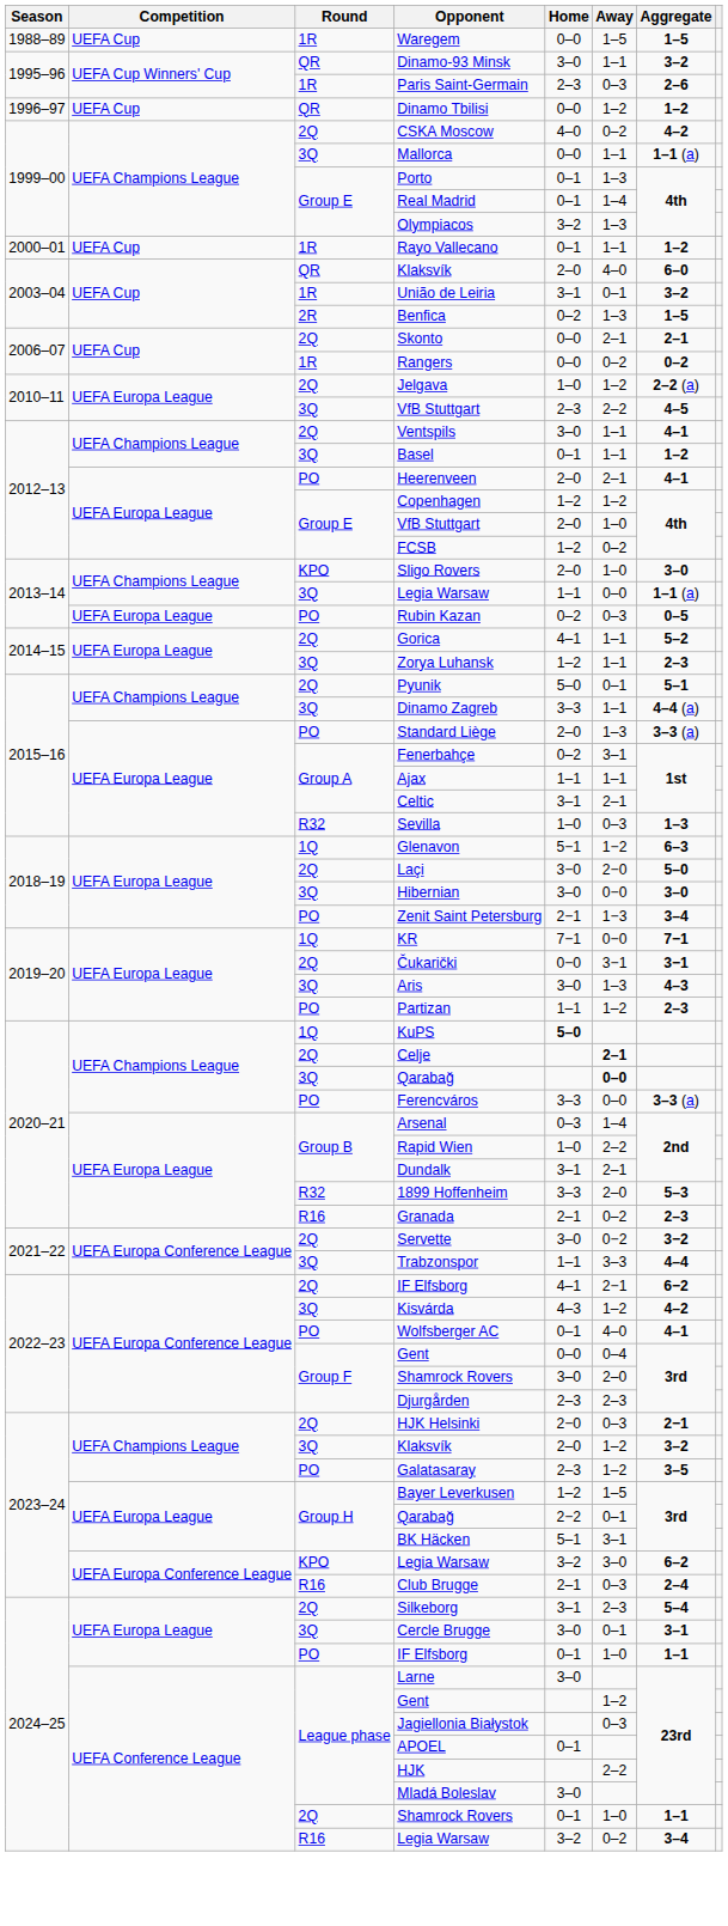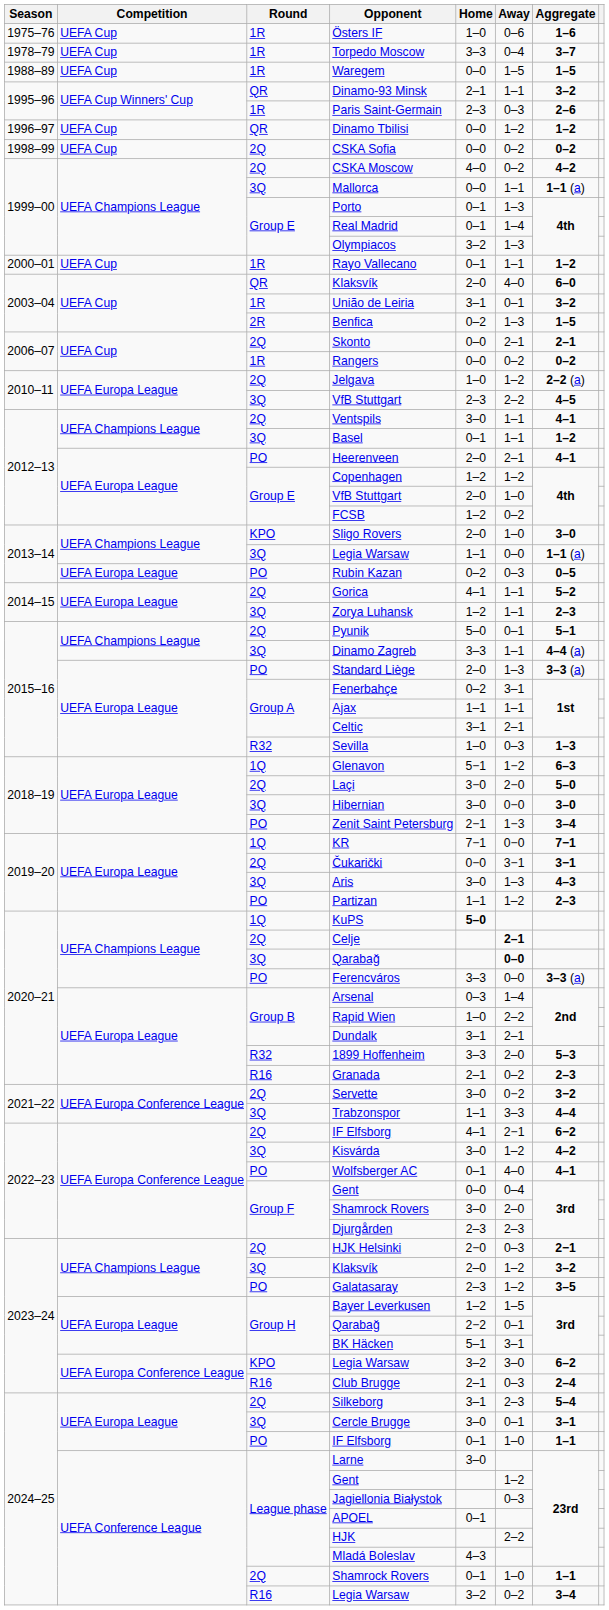 <table class="wikitable">
 <tr>
 <th>Season</th>
 <th>Competition</th>
 <th>Round</th>
 <th>Opponent</th>
 <th>Home</th>
 <th>Away</th>
 <th>Aggregate</th>
 <th></th>
+</tr>
+<tr>
+<td>1975–76</td>
+<td><a href='#'>UEFA Cup</a></td>
+<td><a href='#'>1R</a></td>
+<td> <a href='#'>Östers IF</a></td>
+<td style="text-align:center;">1–0</td>
+<td style="text-align:center;">0–6</td>
+<td style="text-align:center;"><strong>1–6</strong></td>
+<td> </td>
+</tr>
+<tr>
+<td>1978–79</td>
+<td><a href='#'>UEFA Cup</a></td>
+<td><a href='#'>1R</a></td>
+<td> <a href='#'>Torpedo Moscow</a></td>
+<td style="text-align:center;">3–3</td>
+<td style="text-align:center;">0–4</td>
+<td style="text-align:center;"><strong>3–7</strong></td>
+<td> </td>
 </tr>
 <tr>
 <td>1988–89</td>
 <td><a href='#'>UEFA Cup</a></td>
 <td><a href='#'>1R</a></td>
 <td> <a href='#'>Waregem</a></td>
 <td style="text-align:center;">0–0</td>
 <td style="text-align:center;">1–5</td>
 <td style="text-align:center;"><strong>1–5</strong></td>
 <td> </td>
 </tr>
 <tr>
 <td rowspan="2">1995–96</td>
 <td rowspan="2"><a href='#'>UEFA Cup Winners' Cup</a></td>
 <td><a href='#'>QR</a></td>
 <td> <a href='#'>Dinamo-93 Minsk</a></td>
-<td style="text-align:center;">3–0</td>
+<td style="text-align:center;">2–1</td>
 <td style="text-align:center;">1–1</td>
 <td style="text-align:center;"><strong>3–2</strong></td>
 <td></td>
 </tr>
 <tr>
 <td><a href='#'>1R</a></td>
 <td> <a href='#'>Paris Saint-Germain</a></td>
 <td style="text-align:center;">2–3</td>
 <td style="text-align:center;">0–3</td>
 <td style="text-align:center;"><strong>2–6</strong></td>
 <td></td>
 </tr>
 <tr>
 <td>1996–97</td>
 <td><a href='#'>UEFA Cup</a></td>
 <td><a href='#'>QR</a></td>
 <td> <a href='#'>Dinamo Tbilisi</a></td>
 <td style="text-align:center;">0–0</td>
 <td style="text-align:center;">1–2</td>
 <td style="text-align:center;"><strong>1–2</strong></td>
+<td> </td>
+</tr>
+<tr>
+<td>1998–99</td>
+<td><a href='#'>UEFA Cup</a></td>
+<td><a href='#'>2Q</a></td>
+<td> <a href='#'>CSKA Sofia</a></td>
+<td style="text-align:center;">0–0</td>
+<td style="text-align:center;">0–2</td>
+<td style="text-align:center;"><strong>0–2</strong></td>
 <td> </td>
 </tr>
 <tr>
 <td rowspan="5">1999–00</td>
 <td rowspan="5"><a href='#'>UEFA Champions League</a></td>
 <td><a href='#'>2Q</a></td>
 <td> <a href='#'>CSKA Moscow</a></td>
 <td style="text-align:center;">4–0</td>
 <td style="text-align:center;">0–2</td>
 <td style="text-align:center;"><strong>4–2</strong></td>
 <td> </td>
 </tr>
 <tr>
 <td><a href='#'>3Q</a></td>
 <td> <a href='#'>Mallorca</a></td>
 <td style="text-align:center;">0–0</td>
 <td style="text-align:center;">1–1</td>
 <td style="text-align:center;"><strong>1–1</strong> (<a href='#'>a</a>)</td>
 <td> </td>
 </tr>
 <tr>
 <td rowspan="3"><a href='#'>Group E</a></td>
 <td> <a href='#'>Porto</a></td>
 <td style="text-align:center;">0–1</td>
 <td style="text-align:center;">1–3</td>
 <td style="text-align:center;" rowspan=3><strong>4th</strong></td>
 <td> </td>
 </tr>
 <tr>
 <td> <a href='#'>Real Madrid</a></td>
 <td style="text-align:center;">0–1</td>
 <td style="text-align:center;">1–4</td>
 <td> </td>
 </tr>
 <tr>
 <td> <a href='#'>Olympiacos</a></td>
 <td style="text-align:center;">3–2</td>
 <td style="text-align:center;">1–3</td>
 <td> </td>
 </tr>
 <tr>
 <td>2000–01</td>
 <td><a href='#'>UEFA Cup</a></td>
 <td><a href='#'>1R</a></td>
 <td> <a href='#'>Rayo Vallecano</a></td>
 <td style="text-align:center;">0–1</td>
 <td style="text-align:center;">1–1</td>
 <td style="text-align:center;"><strong>1–2</strong></td>
 <td> </td>
 </tr>
 <tr>
 <td rowspan="3">2003–04</td>
 <td rowspan="3"><a href='#'>UEFA Cup</a></td>
 <td><a href='#'>QR</a></td>
 <td> <a href='#'>Klaksvík</a></td>
 <td style="text-align:center;">2–0</td>
 <td style="text-align:center;">4–0</td>
 <td style="text-align:center;"><strong>6–0</strong></td>
 <td> </td>
 </tr>
 <tr>
 <td><a href='#'>1R</a></td>
 <td> <a href='#'>União de Leiria</a></td>
 <td style="text-align:center;">3–1</td>
 <td style="text-align:center;">0–1</td>
 <td style="text-align:center;"><strong>3–2</strong></td>
 <td> </td>
 </tr>
 <tr>
 <td><a href='#'>2R</a></td>
 <td> <a href='#'>Benfica</a></td>
 <td style="text-align:center;">0–2</td>
 <td style="text-align:center;">1–3</td>
 <td style="text-align:center;"><strong>1–5</strong></td>
 <td> </td>
 </tr>
 <tr>
 <td rowspan="2">2006–07</td>
 <td rowspan="2"><a href='#'>UEFA Cup</a></td>
 <td><a href='#'>2Q</a></td>
 <td> <a href='#'>Skonto</a></td>
 <td style="text-align:center;">0–0</td>
 <td style="text-align:center;">2–1</td>
 <td style="text-align:center;"><strong>2–1</strong></td>
 <td> </td>
 </tr>
 <tr>
 <td><a href='#'>1R</a></td>
 <td> <a href='#'>Rangers</a></td>
 <td style="text-align:center;">0–0</td>
 <td style="text-align:center;">0–2</td>
 <td style="text-align:center;"><strong>0–2</strong></td>
 <td> </td>
 </tr>
 <tr>
 <td rowspan="2">2010–11</td>
 <td rowspan="2"><a href='#'>UEFA Europa League</a></td>
 <td><a href='#'>2Q</a></td>
 <td> <a href='#'>Jelgava</a></td>
 <td style="text-align:center;">1–0</td>
 <td style="text-align:center;">1–2</td>
 <td style="text-align:center;"><strong>2–2</strong> (<a href='#'>a</a>)</td>
 <td> </td>
 </tr>
 <tr>
 <td><a href='#'>3Q</a></td>
 <td> <a href='#'>VfB Stuttgart</a></td>
 <td style="text-align:center;">2–3</td>
 <td style="text-align:center;">2–2</td>
 <td style="text-align:center;"><strong>4–5</strong></td>
 <td> </td>
 </tr>
 <tr>
 <td rowspan="6">2012–13</td>
 <td rowspan="2"><a href='#'>UEFA Champions League</a></td>
 <td><a href='#'>2Q</a></td>
 <td> <a href='#'>Ventspils</a></td>
 <td style="text-align:center;">3–0</td>
 <td style="text-align:center;">1–1</td>
 <td style="text-align:center;"><strong>4–1</strong></td>
 <td> </td>
 </tr>
 <tr>
 <td><a href='#'>3Q</a></td>
 <td> <a href='#'>Basel</a></td>
 <td style="text-align:center;">0–1</td>
 <td style="text-align:center;">1–1</td>
 <td style="text-align:center;"><strong>1–2</strong></td>
 <td> </td>
 </tr>
 <tr>
 <td rowspan="4"><a href='#'>UEFA Europa League</a></td>
 <td><a href='#'>PO</a></td>
 <td> <a href='#'>Heerenveen</a></td>
 <td style="text-align:center;">2–0</td>
 <td style="text-align:center;">2–1</td>
 <td style="text-align:center;"><strong>4–1</strong></td>
 <td> </td>
 </tr>
 <tr>
 <td rowspan="3"><a href='#'>Group E</a></td>
 <td> <a href='#'>Copenhagen</a></td>
 <td style="text-align:center;">1–2</td>
 <td style="text-align:center;">1–2</td>
 <td style="text-align:center;" rowspan=3><strong>4th</strong></td>
 <td> </td>
 </tr>
 <tr>
 <td> <a href='#'>VfB Stuttgart</a></td>
 <td style="text-align:center;">2–0</td>
 <td style="text-align:center;">1–0</td>
 <td> </td>
 </tr>
 <tr>
 <td> <a href='#'>FCSB</a></td>
 <td style="text-align:center;">1–2</td>
 <td style="text-align:center;">0–2</td>
 <td> </td>
 </tr>
 <tr>
 <td rowspan="3">2013–14</td>
 <td rowspan="2"><a href='#'>UEFA Champions League</a></td>
 <td><a href='#'>KPO</a></td>
 <td> <a href='#'>Sligo Rovers</a></td>
 <td style="text-align:center;">2–0</td>
 <td style="text-align:center;">1–0</td>
 <td style="text-align:center;"><strong>3–0</strong></td>
 <td> </td>
 </tr>
 <tr>
 <td><a href='#'>3Q</a></td>
 <td> <a href='#'>Legia Warsaw</a></td>
 <td style="text-align:center;">1–1</td>
 <td style="text-align:center;">0–0</td>
 <td style="text-align:center;"><strong>1–1</strong> (<a href='#'>a</a>)</td>
 <td> </td>
 </tr>
 <tr>
 <td><a href='#'>UEFA Europa League</a></td>
 <td><a href='#'>PO</a></td>
 <td> <a href='#'>Rubin Kazan</a></td>
 <td style="text-align:center;">0–2</td>
 <td style="text-align:center;">0–3</td>
 <td style="text-align:center;"><strong>0–5</strong></td>
 <td> </td>
 </tr>
 <tr>
 <td rowspan="2">2014–15</td>
 <td rowspan="2"><a href='#'>UEFA Europa League</a></td>
 <td><a href='#'>2Q</a></td>
 <td> <a href='#'>Gorica</a></td>
 <td style="text-align:center;">4–1</td>
 <td style="text-align:center;">1–1</td>
 <td style="text-align:center;"><strong>5–2</strong></td>
 <td> </td>
 </tr>
 <tr>
 <td><a href='#'>3Q</a></td>
 <td> <a href='#'>Zorya Luhansk</a></td>
 <td style="text-align:center;">1–2</td>
 <td style="text-align:center;">1–1</td>
 <td style="text-align:center;"><strong>2–3</strong></td>
 <td> </td>
 </tr>
 <tr>
 <td rowspan="7">2015–16</td>
 <td rowspan="2"><a href='#'>UEFA Champions League</a></td>
 <td><a href='#'>2Q</a></td>
 <td> <a href='#'>Pyunik</a></td>
 <td style="text-align:center;">5–0</td>
 <td style="text-align:center;">0–1</td>
 <td style="text-align:center;"><strong>5–1</strong></td>
 <td> </td>
 </tr>
 <tr>
 <td><a href='#'>3Q</a></td>
 <td> <a href='#'>Dinamo Zagreb</a></td>
 <td style="text-align:center;">3–3</td>
 <td style="text-align:center;">1–1</td>
 <td style="text-align:center;"><strong>4–4</strong> (<a href='#'>a</a>)</td>
 <td> </td>
 </tr>
 <tr>
 <td rowspan="5"><a href='#'>UEFA Europa League</a></td>
 <td><a href='#'>PO</a></td>
 <td> <a href='#'>Standard Liège</a></td>
 <td style="text-align:center;">2–0</td>
 <td style="text-align:center;">1–3</td>
 <td style="text-align:center;"><strong>3–3</strong> (<a href='#'>a</a>)</td>
 <td> </td>
 </tr>
 <tr>
 <td rowspan="3"><a href='#'>Group A</a></td>
 <td> <a href='#'>Fenerbahçe</a></td>
 <td style="text-align:center;">0–2</td>
 <td style="text-align:center;">3–1</td>
 <td style="text-align:center;" rowspan=3><strong>1st</strong></td>
 <td> </td>
 </tr>
 <tr>
 <td> <a href='#'>Ajax</a></td>
 <td style="text-align:center;">1–1</td>
 <td style="text-align:center;">1–1</td>
 <td> </td>
 </tr>
 <tr>
 <td> <a href='#'>Celtic</a></td>
 <td style="text-align:center;">3–1</td>
 <td style="text-align:center;">2–1</td>
 <td> </td>
 </tr>
 <tr>
 <td><a href='#'>R32</a></td>
 <td> <a href='#'>Sevilla</a></td>
 <td style="text-align:center;">1–0</td>
 <td style="text-align:center;">0–3</td>
 <td style="text-align:center;"><strong>1–3</strong></td>
 <td> </td>
 </tr>
 <tr>
 <td rowspan="4">2018–19</td>
 <td rowspan="4"><a href='#'>UEFA Europa League</a></td>
 <td><a href='#'>1Q</a></td>
 <td> <a href='#'>Glenavon</a></td>
 <td style="text-align:center;">5−1</td>
 <td style="text-align:center;">1−2</td>
 <td style="text-align:center;"><strong>6–3</strong></td>
 <td> </td>
 </tr>
 <tr>
 <td><a href='#'>2Q</a></td>
 <td> <a href='#'>Laçi</a></td>
 <td style="text-align:center;">3−0</td>
 <td style="text-align:center;">2−0</td>
 <td style="text-align:center;"><strong>5–0</strong></td>
 <td> </td>
 </tr>
 <tr>
 <td><a href='#'>3Q</a></td>
 <td> <a href='#'>Hibernian</a></td>
 <td style="text-align:center;">3–0</td>
 <td style="text-align:center;">0−0</td>
 <td style="text-align:center;"><strong>3–0</strong></td>
 <td> </td>
 </tr>
 <tr>
 <td><a href='#'>PO</a></td>
 <td> <a href='#'>Zenit Saint Petersburg</a></td>
 <td style="text-align:center;">2−1</td>
 <td style="text-align:center;">1−3</td>
 <td style="text-align:center;"><strong>3–4</strong></td>
 <td> </td>
 </tr>
 <tr>
 <td rowspan="4">2019–20</td>
 <td rowspan="4"><a href='#'>UEFA Europa League</a></td>
 <td><a href='#'>1Q</a></td>
 <td> <a href='#'>KR</a></td>
 <td style="text-align:center;">7−1</td>
 <td style="text-align:center;">0−0</td>
 <td style="text-align:center;"><strong>7−1</strong></td>
 <td> </td>
 </tr>
 <tr>
 <td><a href='#'>2Q</a></td>
 <td> <a href='#'>Čukarički</a></td>
 <td style="text-align:center;">0−0</td>
 <td style="text-align:center;">3−1</td>
 <td style="text-align:center;"><strong>3−1</strong></td>
 <td> </td>
 </tr>
 <tr>
 <td><a href='#'>3Q</a></td>
 <td> <a href='#'>Aris</a></td>
 <td style="text-align:center;">3–0</td>
 <td style="text-align:center;">1–3 </td>
 <td style="text-align:center;"><strong>4–3</strong></td>
 <td> </td>
 </tr>
 <tr>
 <td><a href='#'>PO</a></td>
 <td> <a href='#'>Partizan</a></td>
 <td style="text-align:center;">1–1</td>
 <td style="text-align:center;">1–2</td>
 <td style="text-align:center;"><strong>2–3</strong></td>
 <td> </td>
 </tr>
 <tr>
 <td rowspan="9">2020–21</td>
 <td rowspan="4"><a href='#'>UEFA Champions League</a></td>
 <td><a href='#'>1Q</a></td>
 <td> <a href='#'>KuPS</a></td>
 <td style="text-align:center;"><strong>5–0</strong></td>
 <td></td>
 <td></td>
 <td style="text-align:center;"></td>
 </tr>
 <tr>
 <td><a href='#'>2Q</a></td>
 <td> <a href='#'>Celje</a></td>
 <td></td>
 <td style="text-align:center;"><strong>2–1</strong></td>
 <td></td>
 <td style="text-align:center;"></td>
 </tr>
 <tr>
 <td><a href='#'>3Q</a></td>
 <td> <a href='#'>Qarabağ</a></td>
 <td></td>
 <td style="text-align:center;"><strong>0–0  </strong></td>
 <td></td>
 <td style="text-align:center;"></td>
 </tr>
 <tr>
 <td><a href='#'>PO</a></td>
 <td> <a href='#'>Ferencváros</a></td>
 <td style="text-align:center;">3–3</td>
 <td style="text-align:center;">0–0</td>
 <td style="text-align:center;"><strong>3–3</strong> (<a href='#'>a</a>)</td>
 <td> </td>
 </tr>
 <tr>
 <td rowspan="5"><a href='#'>UEFA Europa League</a></td>
 <td rowspan="3"><a href='#'>Group B</a></td>
 <td> <a href='#'>Arsenal</a></td>
 <td style="text-align:center;">0–3</td>
 <td style="text-align:center;">1–4</td>
 <td style="text-align:center;" rowspan=3><strong>2nd</strong></td>
 <td> </td>
 </tr>
 <tr>
 <td> <a href='#'>Rapid Wien</a></td>
 <td style="text-align:center;">1–0</td>
 <td style="text-align:center;">2–2</td>
 <td> </td>
 </tr>
 <tr>
 <td> <a href='#'>Dundalk</a></td>
 <td style="text-align:center;">3–1</td>
 <td style="text-align:center;">2–1</td>
 <td> </td>
 </tr>
 <tr>
 <td><a href='#'>R32</a></td>
 <td> <a href='#'>1899 Hoffenheim</a></td>
 <td style="text-align:center;">3–3</td>
 <td style="text-align:center;">2–0</td>
 <td style="text-align:center;"><strong>5–3</strong></td>
 <td> </td>
 </tr>
 <tr>
 <td><a href='#'>R16</a></td>
 <td> <a href='#'>Granada</a></td>
 <td style="text-align:center;">2–1</td>
 <td style="text-align:center;">0–2</td>
 <td style="text-align:center;"><strong>2–3</strong></td>
 <td> </td>
 </tr>
 <tr>
 <td rowspan="2">2021–22</td>
 <td rowspan="2"><a href='#'>UEFA Europa Conference League</a></td>
 <td><a href='#'>2Q</a></td>
 <td> <a href='#'>Servette</a></td>
 <td style="text-align:center;">3–0</td>
 <td style="text-align:center;">0−2</td>
 <td style="text-align:center;"><strong>3−2</strong></td>
 <td></td>
 </tr>
 <tr>
 <td><a href='#'>3Q</a></td>
 <td> <a href='#'>Trabzonspor</a></td>
 <td style="text-align:center;">1–1 </td>
 <td style="text-align:center;">3–3</td>
 <td style="text-align:center;"><strong>4–4 </strong></td>
 <td></td>
 </tr>
 <tr>
 <td rowspan="6">2022–23</td>
 <td rowspan="6"><a href='#'>UEFA Europa Conference League</a></td>
 <td><a href='#'>2Q</a></td>
 <td> <a href='#'>IF Elfsborg</a></td>
 <td style="text-align:center;">4–1</td>
 <td style="text-align:center;">2−1</td>
 <td style="text-align:center;"><strong>6−2</strong></td>
 <td></td>
 </tr>
 <tr>
 <td><a href='#'>3Q</a></td>
 <td> <a href='#'>Kisvárda</a></td>
-<td style="text-align:center;">4–3</td>
+<td style="text-align:center;">3–0</td>
 <td style="text-align:center;">1–2</td>
 <td style="text-align:center;"><strong>4–2</strong></td>
 <td></td>
 </tr>
 <tr>
 <td><a href='#'>PO</a></td>
 <td> <a href='#'>Wolfsberger AC</a></td>
 <td style="text-align:center;">0–1</td>
 <td style="text-align:center;">4–0</td>
 <td style="text-align:center;"><strong>4–1</strong></td>
 <td></td>
 </tr>
 <tr>
 <td rowspan=3><a href='#'>Group F</a></td>
 <td> <a href='#'>Gent</a></td>
 <td style="text-align:center;">0–0</td>
 <td style="text-align:center;">0–4</td>
 <td style="text-align:center;" rowspan=3><strong>3rd</strong></td>
 <td></td>
 </tr>
 <tr>
 <td> <a href='#'>Shamrock Rovers</a></td>
 <td style="text-align:center;">3–0</td>
 <td style="text-align:center;">2–0</td>
 <td></td>
 </tr>
 <tr>
 <td> <a href='#'>Djurgården</a></td>
 <td style="text-align:center;">2–3</td>
 <td style="text-align:center;">2–3</td>
 <td></td>
 </tr>
 <tr>
 <td rowspan=8>2023–24</td>
 <td rowspan=3><a href='#'>UEFA Champions League</a></td>
 <td><a href='#'>2Q</a></td>
 <td> <a href='#'>HJK Helsinki</a></td>
 <td style="text-align:center;">2−0</td>
 <td style="text-align:center;">0–3</td>
 <td style="text-align:center;"><strong>2−1</strong></td>
 <td> </td>
 </tr>
 <tr>
 <td><a href='#'>3Q</a></td>
 <td> <a href='#'>Klaksvík</a></td>
 <td style="text-align:center;">2–0 </td>
 <td style="text-align:center;">1–2</td>
 <td style="text-align:center;"><strong>3–2</strong></td>
 <td> </td>
 </tr>
 <tr>
 <td><a href='#'>PO</a></td>
 <td> <a href='#'>Galatasaray</a></td>
 <td style="text-align:center;">2–3</td>
 <td style="text-align:center;">1–2</td>
 <td style="text-align:center;"><strong>3–5</strong></td>
 <td></td>
 </tr>
 <tr>
 <td rowspan=3><a href='#'>UEFA Europa League</a></td>
 <td rowspan=3><a href='#'>Group H</a></td>
 <td> <a href='#'>Bayer Leverkusen</a></td>
 <td style="text-align:center;">1–2</td>
 <td style="text-align:center;">1–5</td>
 <td style="text-align:center;" rowspan=3><strong>3rd</strong></td>
 <td></td>
 </tr>
 <tr>
 <td> <a href='#'>Qarabağ</a></td>
 <td style="text-align:center;">2−2</td>
 <td style="text-align:center;">0–1</td>
 <td></td>
 </tr>
 <tr>
 <td> <a href='#'>BK Häcken</a></td>
 <td style="text-align:center;">5–1</td>
 <td style="text-align:center;">3–1</td>
 <td></td>
 </tr>
 <tr>
 <td rowspan=2><a href='#'>UEFA Europa Conference League</a></td>
 <td><a href='#'>KPO</a></td>
 <td> <a href='#'>Legia Warsaw</a></td>
 <td style="text-align:center;">3–2</td>
 <td style="text-align:center;">3–0</td>
 <td style="text-align:center;"><strong>6–2</strong></td>
 <td></td>
 </tr>
 <tr>
 <td><a href='#'>R16</a></td>
 <td> <a href='#'>Club Brugge</a></td>
 <td style="text-align:center;">2–1</td>
 <td style="text-align:center;">0–3</td>
 <td style="text-align:center;"><strong>2–4</strong></td>
 <td></td>
 </tr>
 <tr>
 <td rowspan=11>2024–25</td>
 <td rowspan=3><a href='#'>UEFA Europa League</a></td>
 <td><a href='#'>2Q</a></td>
 <td> <a href='#'>Silkeborg</a></td>
 <td style="text-align:center;">3–1</td>
 <td style="text-align:center;">2–3</td>
 <td style="text-align:center;"><strong>5–4</strong></td>
 <td></td>
 </tr>
 <tr>
 <td><a href='#'>3Q</a></td>
 <td> <a href='#'>Cercle Brugge</a></td>
 <td style="text-align:center;">3–0</td>
 <td style="text-align:center;">0–1</td>
 <td style="text-align:center;"><strong>3–1</strong></td>
 <td></td>
 </tr>
 <tr>
 <td><a href='#'>PO</a></td>
 <td> <a href='#'>IF Elfsborg</a></td>
 <td style="text-align:center;">0–1</td>
 <td style="text-align:center;">1–0 </td>
 <td style="text-align:center;"><strong>1–1 </strong></td>
 <td></td>
 </tr>
 <tr>
 <td rowspan=8><a href='#'>UEFA Conference League</a></td>
 <td rowspan=6><a href='#'>League phase</a></td>
 <td> <a href='#'>Larne</a></td>
 <td style="text-align:center;">3–0</td>
 <td></td>
 <td rowspan="6" style="text-align:center;"><strong>23rd</strong></td>
 <td></td>
 </tr>
 <tr>
 <td> <a href='#'>Gent</a></td>
 <td></td>
 <td style="text-align:center;">1–2</td>
 <td></td>
 </tr>
 <tr>
 <td> <a href='#'>Jagiellonia Białystok</a></td>
 <td></td>
 <td style="text-align:center;">0–3</td>
 <td></td>
 </tr>
 <tr>
 <td> <a href='#'>APOEL</a></td>
 <td style="text-align:center;">0–1</td>
 <td></td>
 <td></td>
 </tr>
 <tr>
 <td> <a href='#'>HJK</a></td>
 <td></td>
 <td style="text-align:center;">2–2</td>
 <td></td>
 </tr>
 <tr>
 <td> <a href='#'>Mladá Boleslav</a></td>
-<td style="text-align:center;">3–0</td>
+<td style="text-align:center;">4–3</td>
 <td></td>
 <td></td>
 </tr>
 <tr>
 <td><a href='#'>2Q</a></td>
 <td align="left"> <a href='#'>Shamrock Rovers</a></td>
 <td style="text-align:center;">0–1</td>
 <td style="text-align:center;">1–0 </td>
 <td style="text-align:center;"><strong>1–1 </strong></td>
 <td></td>
 </tr>
 <tr>
 <td><a href='#'>R16</a></td>
 <td align="left"> <a href='#'>Legia Warsaw</a></td>
 <td style="text-align:center;">3–2</td>
 <td style="text-align:center;">0–2 </td>
 <td style="text-align:center;"><strong>3–4</strong></td>
 <td></td>
 </tr>
 </table>
